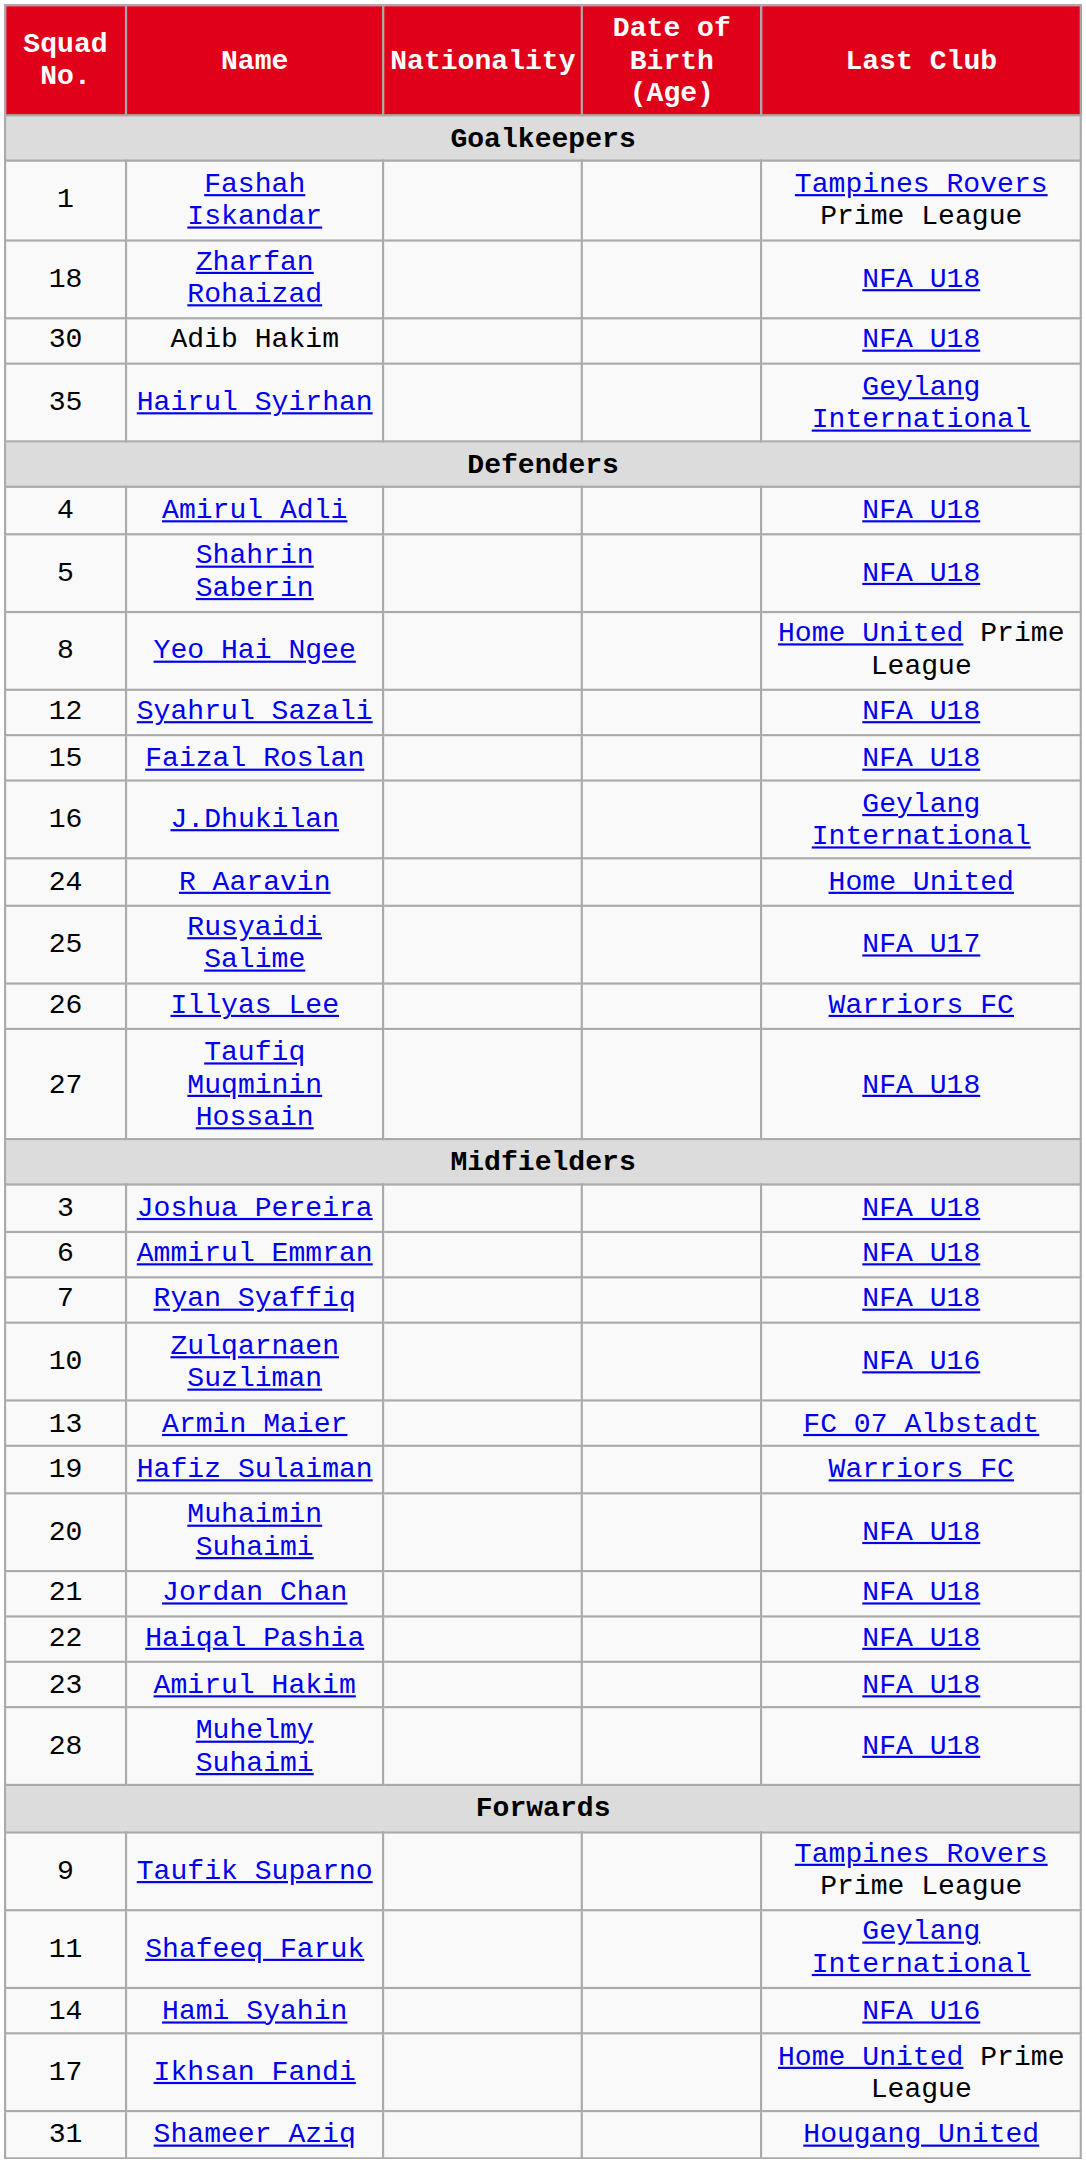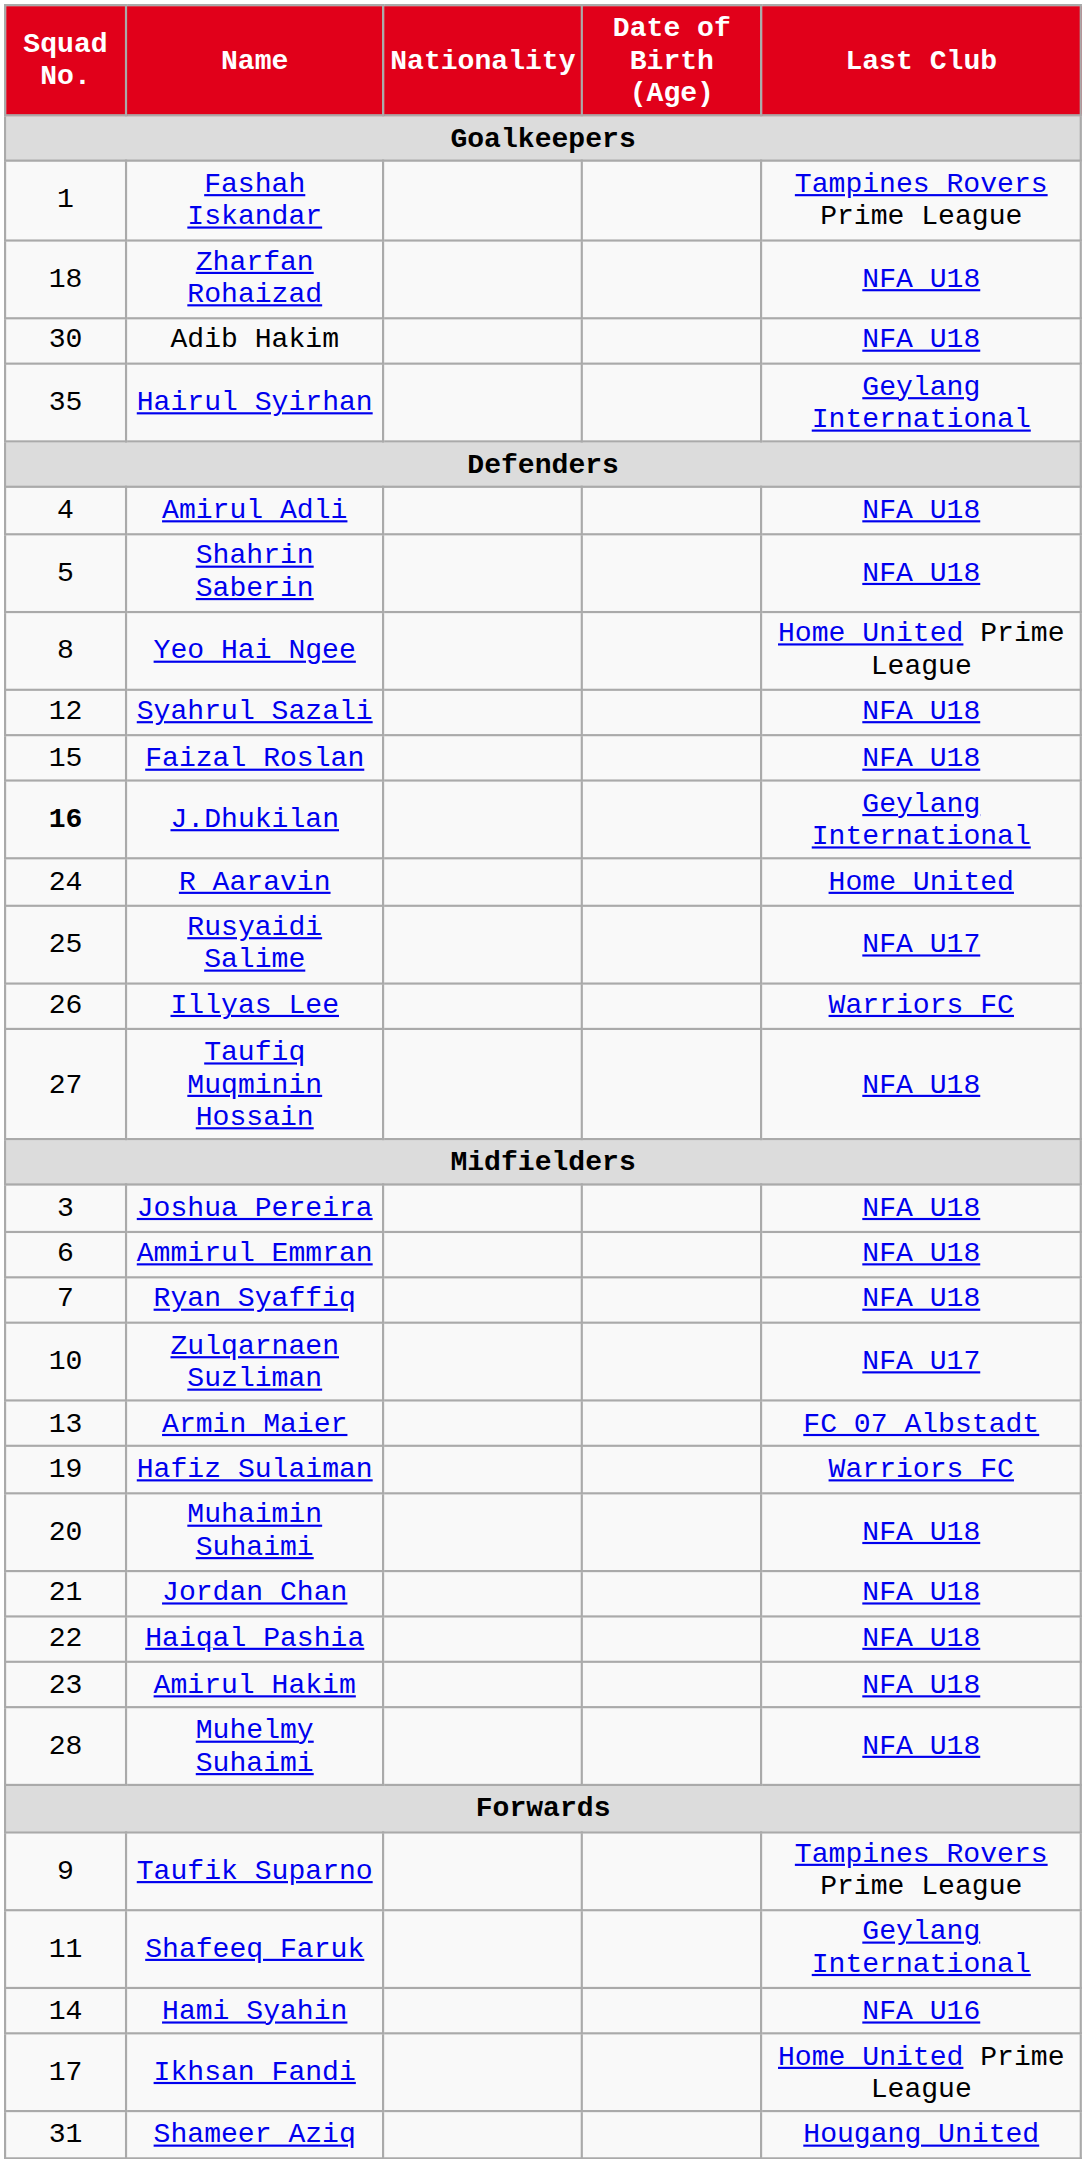 <table class="wikitable" style="text-align:center; font-size:100%; width:80%;">
 <tr>
 <th style="background:#e1001a; color:white; text-align:center;">Squad No.</th>
 <th style="background:#e1001a; color:white; text-align:center;">Name</th>
 <th style="background:#e1001a; color:white; text-align:center;">Nationality</th>
 <th style="background:#e1001a; color:white; text-align:center;">Date of Birth (Age)</th>
 <th style="background:#e1001a; color:white; text-align:center;">Last Club</th>
 </tr>
 <tr>
 <th colspan="6" style="background:#dcdcdc; text-align:center">Goalkeepers</th>
 </tr>
 <tr>
 <td>1</td>
 <td><a href='#'>Fashah Iskandar</a></td>
 <td></td>
 <td></td>
 <td><a href='#'>Tampines Rovers</a> Prime League</td>
 </tr>
 <tr>
 <td>18</td>
 <td><a href='#'>Zharfan Rohaizad</a></td>
 <td></td>
 <td></td>
 <td><a href='#'>NFA U18</a></td>
 </tr>
 <tr>
 <td>30</td>
 <td>Adib Hakim</td>
 <td></td>
 <td></td>
 <td><a href='#'>NFA U18</a></td>
 </tr>
 <tr>
 <td>35</td>
 <td><a href='#'>Hairul Syirhan</a></td>
 <td></td>
 <td></td>
 <td><a href='#'>Geylang International</a></td>
 </tr>
 <tr>
 <th colspan="6" style="background:#dcdcdc; text-align:center">Defenders</th>
 </tr>
 <tr>
 <td>4</td>
 <td><a href='#'>Amirul Adli</a></td>
 <td></td>
 <td></td>
 <td><a href='#'>NFA U18</a></td>
 </tr>
 <tr>
 <td>5</td>
 <td><a href='#'>Shahrin Saberin</a></td>
 <td></td>
 <td></td>
 <td><a href='#'>NFA U18</a></td>
 </tr>
 <tr>
 <td>8</td>
 <td><a href='#'>Yeo Hai Ngee</a></td>
 <td></td>
 <td></td>
 <td><a href='#'>Home United</a> Prime League</td>
 </tr>
 <tr>
 <td>12</td>
 <td><a href='#'>Syahrul Sazali</a></td>
 <td></td>
 <td></td>
 <td><a href='#'>NFA U18</a></td>
 </tr>
 <tr>
 <td>15</td>
 <td><a href='#'>Faizal Roslan</a></td>
 <td></td>
 <td></td>
 <td><a href='#'>NFA U18</a></td>
 </tr>
 <tr>
-<td>16</td>
+<td><strong>16</strong></td>
 <td><a href='#'>J.Dhukilan</a></td>
 <td></td>
 <td></td>
 <td><a href='#'>Geylang International</a></td>
 </tr>
 <tr>
 <td>24</td>
 <td><a href='#'>R Aaravin</a></td>
 <td></td>
 <td></td>
 <td><a href='#'>Home United</a></td>
 </tr>
 <tr>
 <td>25</td>
 <td><a href='#'>Rusyaidi Salime</a></td>
 <td></td>
 <td></td>
 <td><a href='#'>NFA U17</a></td>
 </tr>
 <tr>
 <td>26</td>
 <td><a href='#'>Illyas Lee</a></td>
 <td></td>
 <td></td>
 <td><a href='#'>Warriors FC</a></td>
 </tr>
 <tr>
 <td>27</td>
 <td><a href='#'>Taufiq Muqminin Hossain</a></td>
 <td></td>
 <td></td>
 <td><a href='#'>NFA U18</a></td>
 </tr>
 <tr>
 <th colspan="6" style="background:#dcdcdc; text-align:center">Midfielders</th>
 </tr>
 <tr>
 <td>3</td>
 <td><a href='#'>Joshua Pereira</a></td>
 <td></td>
 <td></td>
 <td><a href='#'>NFA U18</a></td>
 </tr>
 <tr>
 <td>6</td>
 <td><a href='#'>Ammirul Emmran</a></td>
 <td></td>
 <td></td>
 <td><a href='#'>NFA U18</a></td>
 </tr>
 <tr>
 <td>7</td>
 <td><a href='#'>Ryan Syaffiq</a></td>
 <td></td>
 <td></td>
 <td><a href='#'>NFA U18</a></td>
 </tr>
 <tr>
 <td>10</td>
 <td><a href='#'>Zulqarnaen Suzliman</a></td>
 <td></td>
 <td></td>
-<td><a href='#'>NFA U16</a></td>
+<td><a href='#'>NFA U17</a></td>
 </tr>
 <tr>
 <td>13</td>
 <td><a href='#'>Armin Maier</a></td>
 <td></td>
 <td></td>
 <td><a href='#'>FC 07 Albstadt</a></td>
 </tr>
 <tr>
 <td>19</td>
 <td><a href='#'>Hafiz Sulaiman</a></td>
 <td></td>
 <td></td>
 <td><a href='#'>Warriors FC</a></td>
 </tr>
 <tr>
 <td>20</td>
 <td><a href='#'>Muhaimin Suhaimi</a></td>
 <td></td>
 <td></td>
 <td><a href='#'>NFA U18</a></td>
 </tr>
 <tr>
 <td>21</td>
 <td><a href='#'>Jordan Chan</a></td>
 <td></td>
 <td></td>
 <td><a href='#'>NFA U18</a></td>
 </tr>
 <tr>
 <td>22</td>
 <td><a href='#'>Haiqal Pashia</a></td>
 <td></td>
 <td></td>
 <td><a href='#'>NFA U18</a></td>
 </tr>
 <tr>
 <td>23</td>
 <td><a href='#'>Amirul Hakim</a></td>
 <td></td>
 <td></td>
 <td><a href='#'>NFA U18</a></td>
 </tr>
 <tr>
 <td>28</td>
 <td><a href='#'>Muhelmy Suhaimi</a></td>
 <td></td>
 <td></td>
 <td><a href='#'>NFA U18</a></td>
 </tr>
 <tr>
 <th colspan="6" style="background:#dcdcdc; text-align:center">Forwards</th>
 </tr>
 <tr>
 <td>9</td>
 <td><a href='#'>Taufik Suparno</a></td>
 <td></td>
 <td></td>
 <td><a href='#'>Tampines Rovers</a> Prime League</td>
 </tr>
 <tr>
 <td>11</td>
 <td><a href='#'>Shafeeq Faruk</a></td>
 <td></td>
 <td></td>
 <td><a href='#'>Geylang International</a></td>
 </tr>
 <tr>
 <td>14</td>
 <td><a href='#'>Hami Syahin</a></td>
 <td></td>
 <td></td>
 <td><a href='#'>NFA U16</a></td>
 </tr>
 <tr>
 <td>17</td>
 <td><a href='#'>Ikhsan Fandi</a></td>
 <td></td>
 <td></td>
 <td><a href='#'>Home United</a> Prime League</td>
 </tr>
 <tr>
 <td>31</td>
 <td><a href='#'>Shameer Aziq</a></td>
 <td></td>
 <td></td>
 <td><a href='#'>Hougang United</a></td>
 </tr>
 <tr>
 </tr>
 </table>
